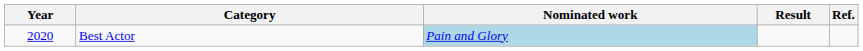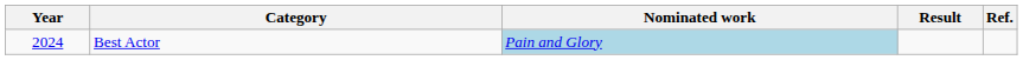 <table class=wikitable>
 <tr>
 <th scope="col" style="width:5em;">Year</th>
 <th scope="col" style="width:26em;">Category</th>
 <th scope="col" style="width:25em;">Nominated work</th>
 <th scope="col" style="width:5em;">Result</th>
 <th>Ref.</th>
 </tr>
 <tr>
-<td style="text-align:center;"><a href='#'>2020</a></td>
+<td style="text-align:center;"><a href='#'>2024</a></td>
 <td><a href='#'>Best Actor</a></td>
 <td style="background: lightblue;"><em><a href='#'>Pain and Glory</a></em></td>
 <td></td>
 <td style="text-align:center;"></td>
 </tr>
 </table>
